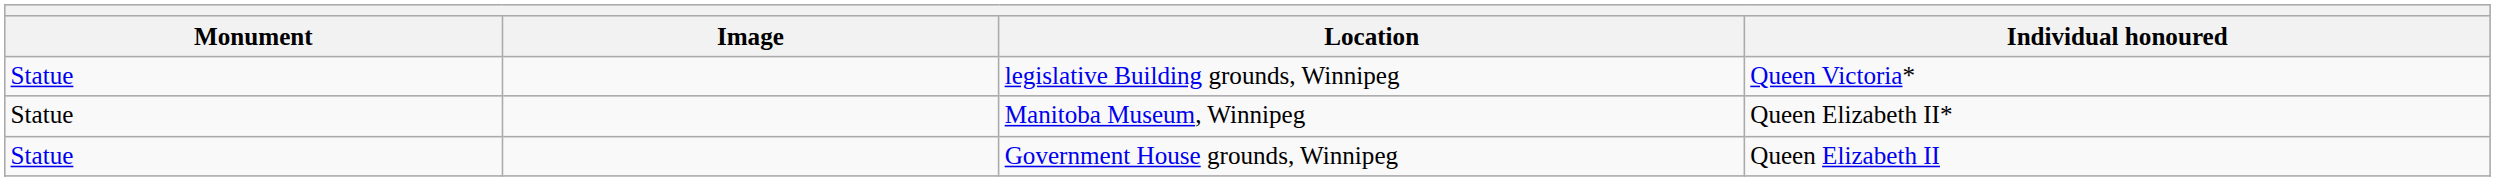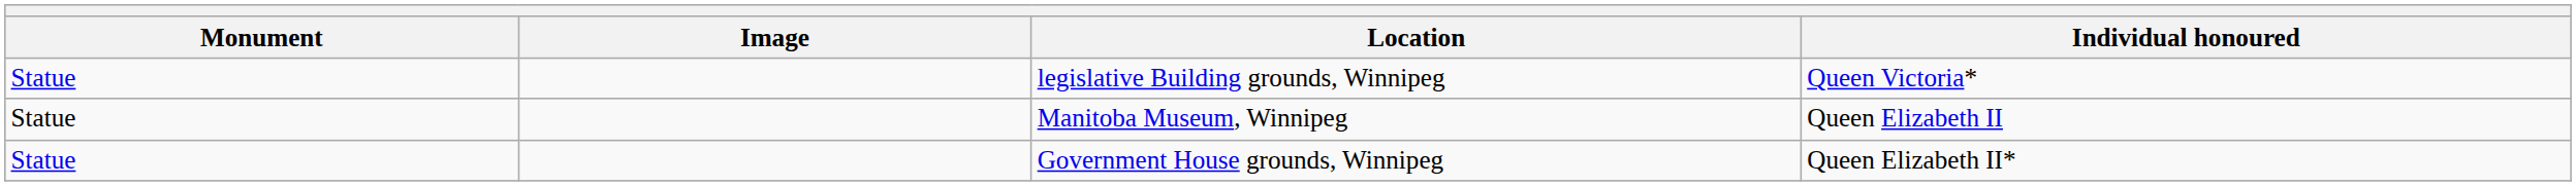 <table class="wikitable" style="width:100%">
 <tr>
 <th colspan="9" align="left"></th>
 </tr>
 <tr>
 <th width="20%">Monument</th>
 <th width="20%">Image</th>
 <th width="30%">Location</th>
 <th width="30%">Individual honoured</th>
 </tr>
 <tr>
 <td><a href='#'>Statue</a></td>
 <td></td>
 <td><a href='#'>legislative Building</a> grounds, Winnipeg</td>
 <td><a href='#'>Queen Victoria</a>*</td>
 </tr>
 <tr>
 <td>Statue</td>
 <td></td>
 <td><a href='#'>Manitoba Museum</a>, Winnipeg</td>
-<td>Queen Elizabeth II*</td>
+<td>Queen <a href='#'>Elizabeth II</a></td>
 </tr>
 <tr>
 <td><a href='#'>Statue</a></td>
 <td></td>
 <td><a href='#'>Government House</a> grounds, Winnipeg</td>
-<td>Queen <a href='#'>Elizabeth II</a></td>
+<td>Queen Elizabeth II*</td>
 </tr>
 </table>
